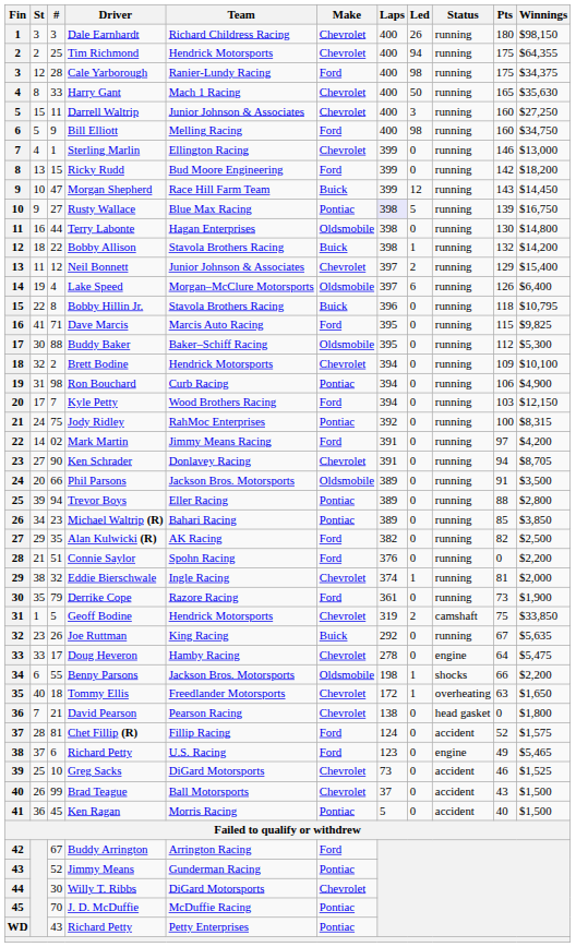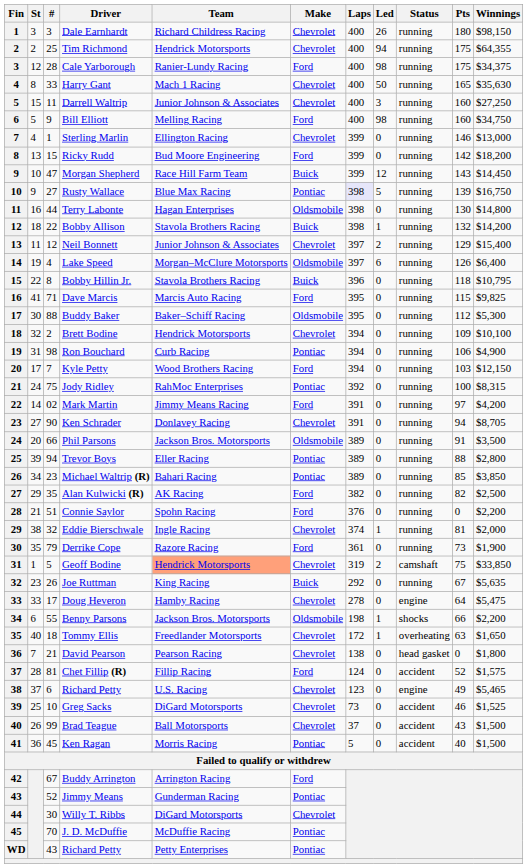 <table class="wikitable" style="font-size:95%">
 <tr>
 <th>Fin</th>
 <th>St</th>
 <th>#</th>
 <th>Driver</th>
 <th>Team</th>
 <th>Make</th>
 <th>Laps</th>
 <th>Led</th>
 <th>Status</th>
 <th>Pts</th>
 <th>Winnings</th>
 </tr>
 <tr>
 <th>1</th>
 <td>3</td>
 <td>3</td>
 <td><a href='#'>Dale Earnhardt</a></td>
 <td><a href='#'>Richard Childress Racing</a></td>
 <td><a href='#'>Chevrolet</a></td>
 <td>400</td>
 <td>26</td>
 <td>running</td>
 <td>180</td>
 <td>$98,150</td>
 </tr>
 <tr>
 <th>2</th>
 <td>2</td>
 <td>25</td>
 <td><a href='#'>Tim Richmond</a></td>
 <td><a href='#'>Hendrick Motorsports</a></td>
 <td><a href='#'>Chevrolet</a></td>
 <td>400</td>
 <td>94</td>
 <td>running</td>
 <td>175</td>
 <td>$64,355</td>
 </tr>
 <tr>
 <th>3</th>
 <td>12</td>
 <td>28</td>
 <td><a href='#'>Cale Yarborough</a></td>
 <td><a href='#'>Ranier-Lundy Racing</a></td>
 <td><a href='#'>Ford</a></td>
 <td>400</td>
 <td>98</td>
 <td>running</td>
 <td>175</td>
 <td>$34,375</td>
 </tr>
 <tr>
 <th>4</th>
 <td>8</td>
 <td>33</td>
 <td><a href='#'>Harry Gant</a></td>
 <td><a href='#'>Mach 1 Racing</a></td>
 <td><a href='#'>Chevrolet</a></td>
 <td>400</td>
 <td>50</td>
 <td>running</td>
 <td>165</td>
 <td>$35,630</td>
 </tr>
 <tr>
 <th>5</th>
 <td>15</td>
 <td>11</td>
 <td><a href='#'>Darrell Waltrip</a></td>
 <td><a href='#'>Junior Johnson & Associates</a></td>
 <td><a href='#'>Chevrolet</a></td>
 <td>400</td>
 <td>3</td>
 <td>running</td>
 <td>160</td>
 <td>$27,250</td>
 </tr>
 <tr>
 <th>6</th>
 <td>5</td>
 <td>9</td>
 <td><a href='#'>Bill Elliott</a></td>
 <td><a href='#'>Melling Racing</a></td>
 <td><a href='#'>Ford</a></td>
 <td>400</td>
 <td>98</td>
 <td>running</td>
 <td>160</td>
 <td>$34,750</td>
 </tr>
 <tr>
 <th>7</th>
 <td>4</td>
 <td>1</td>
 <td><a href='#'>Sterling Marlin</a></td>
 <td><a href='#'>Ellington Racing</a></td>
 <td><a href='#'>Chevrolet</a></td>
 <td>399</td>
 <td>0</td>
 <td>running</td>
 <td>146</td>
 <td>$13,000</td>
 </tr>
 <tr>
 <th>8</th>
 <td>13</td>
 <td>15</td>
 <td><a href='#'>Ricky Rudd</a></td>
 <td><a href='#'>Bud Moore Engineering</a></td>
 <td><a href='#'>Ford</a></td>
 <td>399</td>
 <td>0</td>
 <td>running</td>
 <td>142</td>
 <td>$18,200</td>
 </tr>
 <tr>
 <th>9</th>
 <td>10</td>
 <td>47</td>
 <td><a href='#'>Morgan Shepherd</a></td>
 <td><a href='#'>Race Hill Farm Team</a></td>
 <td><a href='#'>Buick</a></td>
 <td>399</td>
 <td>12</td>
 <td>running</td>
 <td>143</td>
 <td>$14,450</td>
 </tr>
 <tr>
 <th>10</th>
 <td>9</td>
 <td>27</td>
 <td><a href='#'>Rusty Wallace</a></td>
 <td><a href='#'>Blue Max Racing</a></td>
 <td><a href='#'>Pontiac</a></td>
 <td style="background: lavender;">398</td>
 <td>5</td>
 <td>running</td>
 <td>139</td>
 <td>$16,750</td>
 </tr>
 <tr>
 <th>11</th>
 <td>16</td>
 <td>44</td>
 <td><a href='#'>Terry Labonte</a></td>
 <td><a href='#'>Hagan Enterprises</a></td>
 <td><a href='#'>Oldsmobile</a></td>
 <td>398</td>
 <td>0</td>
 <td>running</td>
 <td>130</td>
 <td>$14,800</td>
 </tr>
 <tr>
 <th>12</th>
 <td>18</td>
 <td>22</td>
 <td><a href='#'>Bobby Allison</a></td>
 <td><a href='#'>Stavola Brothers Racing</a></td>
 <td><a href='#'>Buick</a></td>
 <td>398</td>
 <td>1</td>
 <td>running</td>
 <td>132</td>
 <td>$14,200</td>
 </tr>
 <tr>
 <th>13</th>
 <td>11</td>
 <td>12</td>
 <td><a href='#'>Neil Bonnett</a></td>
 <td><a href='#'>Junior Johnson & Associates</a></td>
 <td><a href='#'>Chevrolet</a></td>
 <td>397</td>
 <td>2</td>
 <td>running</td>
 <td>129</td>
 <td>$15,400</td>
 </tr>
 <tr>
 <th>14</th>
 <td>19</td>
 <td>4</td>
 <td><a href='#'>Lake Speed</a></td>
 <td><a href='#'>Morgan–McClure Motorsports</a></td>
 <td><a href='#'>Oldsmobile</a></td>
 <td>397</td>
 <td>6</td>
 <td>running</td>
 <td>126</td>
 <td>$6,400</td>
 </tr>
 <tr>
 <th>15</th>
 <td>22</td>
 <td>8</td>
 <td><a href='#'>Bobby Hillin Jr.</a></td>
 <td><a href='#'>Stavola Brothers Racing</a></td>
 <td><a href='#'>Buick</a></td>
 <td>396</td>
 <td>0</td>
 <td>running</td>
 <td>118</td>
 <td>$10,795</td>
 </tr>
 <tr>
 <th>16</th>
 <td>41</td>
 <td>71</td>
 <td><a href='#'>Dave Marcis</a></td>
 <td><a href='#'>Marcis Auto Racing</a></td>
 <td><a href='#'>Ford</a></td>
 <td>395</td>
 <td>0</td>
 <td>running</td>
 <td>115</td>
 <td>$9,825</td>
 </tr>
 <tr>
 <th>17</th>
 <td>30</td>
 <td>88</td>
 <td><a href='#'>Buddy Baker</a></td>
 <td><a href='#'>Baker–Schiff Racing</a></td>
 <td><a href='#'>Oldsmobile</a></td>
 <td>395</td>
 <td>0</td>
 <td>running</td>
 <td>112</td>
 <td>$5,300</td>
 </tr>
 <tr>
 <th>18</th>
 <td>32</td>
 <td>2</td>
 <td><a href='#'>Brett Bodine</a></td>
 <td><a href='#'>Hendrick Motorsports</a></td>
 <td><a href='#'>Chevrolet</a></td>
 <td>394</td>
 <td>0</td>
 <td>running</td>
 <td>109</td>
 <td>$10,100</td>
 </tr>
 <tr>
 <th>19</th>
 <td>31</td>
 <td>98</td>
 <td><a href='#'>Ron Bouchard</a></td>
 <td><a href='#'>Curb Racing</a></td>
 <td><a href='#'>Pontiac</a></td>
 <td>394</td>
 <td>0</td>
 <td>running</td>
 <td>106</td>
 <td>$4,900</td>
 </tr>
 <tr>
 <th>20</th>
 <td>17</td>
 <td>7</td>
 <td><a href='#'>Kyle Petty</a></td>
 <td><a href='#'>Wood Brothers Racing</a></td>
 <td><a href='#'>Ford</a></td>
 <td>394</td>
 <td>0</td>
 <td>running</td>
 <td>103</td>
 <td>$12,150</td>
 </tr>
 <tr>
 <th>21</th>
 <td>24</td>
 <td>75</td>
 <td><a href='#'>Jody Ridley</a></td>
 <td><a href='#'>RahMoc Enterprises</a></td>
 <td><a href='#'>Pontiac</a></td>
 <td>392</td>
 <td>0</td>
 <td>running</td>
 <td>100</td>
 <td>$8,315</td>
 </tr>
 <tr>
 <th>22</th>
 <td>14</td>
 <td>02</td>
 <td><a href='#'>Mark Martin</a></td>
 <td><a href='#'>Jimmy Means Racing</a></td>
 <td><a href='#'>Ford</a></td>
 <td>391</td>
 <td>0</td>
 <td>running</td>
 <td>97</td>
 <td>$4,200</td>
 </tr>
 <tr>
 <th>23</th>
 <td>27</td>
 <td>90</td>
 <td><a href='#'>Ken Schrader</a></td>
 <td><a href='#'>Donlavey Racing</a></td>
 <td><a href='#'>Chevrolet</a></td>
 <td>391</td>
 <td>0</td>
 <td>running</td>
 <td>94</td>
 <td>$8,705</td>
 </tr>
 <tr>
 <th>24</th>
 <td>20</td>
 <td>66</td>
 <td><a href='#'>Phil Parsons</a></td>
 <td><a href='#'>Jackson Bros. Motorsports</a></td>
 <td><a href='#'>Oldsmobile</a></td>
 <td>389</td>
 <td>0</td>
 <td>running</td>
 <td>91</td>
 <td>$3,500</td>
 </tr>
 <tr>
 <th>25</th>
 <td>39</td>
 <td>94</td>
 <td><a href='#'>Trevor Boys</a></td>
 <td><a href='#'>Eller Racing</a></td>
 <td><a href='#'>Pontiac</a></td>
 <td>389</td>
 <td>0</td>
 <td>running</td>
 <td>88</td>
 <td>$2,800</td>
 </tr>
 <tr>
 <th>26</th>
 <td>34</td>
 <td>23</td>
 <td><a href='#'>Michael Waltrip</a> <strong>(R)</strong></td>
 <td><a href='#'>Bahari Racing</a></td>
 <td><a href='#'>Pontiac</a></td>
 <td>389</td>
 <td>0</td>
 <td>running</td>
 <td>85</td>
 <td>$3,850</td>
 </tr>
 <tr>
 <th>27</th>
 <td>29</td>
 <td>35</td>
 <td><a href='#'>Alan Kulwicki</a> <strong>(R)</strong></td>
 <td><a href='#'>AK Racing</a></td>
 <td><a href='#'>Ford</a></td>
 <td>382</td>
 <td>0</td>
 <td>running</td>
 <td>82</td>
 <td>$2,500</td>
 </tr>
 <tr>
 <th>28</th>
 <td>21</td>
 <td>51</td>
 <td><a href='#'>Connie Saylor</a></td>
 <td><a href='#'>Spohn Racing</a></td>
 <td><a href='#'>Ford</a></td>
 <td>376</td>
 <td>0</td>
 <td>running</td>
 <td>0</td>
 <td>$2,200</td>
 </tr>
 <tr>
 <th>29</th>
 <td>38</td>
 <td>32</td>
 <td><a href='#'>Eddie Bierschwale</a></td>
 <td><a href='#'>Ingle Racing</a></td>
 <td><a href='#'>Chevrolet</a></td>
 <td>374</td>
 <td>1</td>
 <td>running</td>
 <td>81</td>
 <td>$2,000</td>
 </tr>
 <tr>
 <th>30</th>
 <td>35</td>
 <td>79</td>
 <td><a href='#'>Derrike Cope</a></td>
 <td><a href='#'>Razore Racing</a></td>
 <td><a href='#'>Ford</a></td>
 <td>361</td>
 <td>0</td>
 <td>running</td>
 <td>73</td>
 <td>$1,900</td>
 </tr>
 <tr>
 <th>31</th>
 <td>1</td>
 <td>5</td>
 <td><a href='#'>Geoff Bodine</a></td>
-<td><a href='#'>Hendrick Motorsports</a></td>
+<td style="background: lightsalmon;"><a href='#'>Hendrick Motorsports</a></td>
 <td><a href='#'>Chevrolet</a></td>
 <td>319</td>
 <td>2</td>
 <td>camshaft</td>
 <td>75</td>
 <td>$33,850</td>
 </tr>
 <tr>
 <th>32</th>
 <td>23</td>
 <td>26</td>
 <td><a href='#'>Joe Ruttman</a></td>
 <td><a href='#'>King Racing</a></td>
 <td><a href='#'>Buick</a></td>
 <td>292</td>
 <td>0</td>
 <td>running</td>
 <td>67</td>
 <td>$5,635</td>
 </tr>
 <tr>
 <th>33</th>
 <td>33</td>
 <td>17</td>
 <td><a href='#'>Doug Heveron</a></td>
 <td><a href='#'>Hamby Racing</a></td>
 <td><a href='#'>Chevrolet</a></td>
 <td>278</td>
 <td>0</td>
 <td>engine</td>
 <td>64</td>
 <td>$5,475</td>
 </tr>
 <tr>
 <th>34</th>
 <td>6</td>
 <td>55</td>
 <td><a href='#'>Benny Parsons</a></td>
 <td><a href='#'>Jackson Bros. Motorsports</a></td>
 <td><a href='#'>Oldsmobile</a></td>
 <td>198</td>
 <td>1</td>
 <td>shocks</td>
 <td>66</td>
 <td>$2,200</td>
 </tr>
 <tr>
 <th>35</th>
 <td>40</td>
 <td>18</td>
 <td><a href='#'>Tommy Ellis</a></td>
 <td><a href='#'>Freedlander Motorsports</a></td>
 <td><a href='#'>Chevrolet</a></td>
 <td>172</td>
 <td>1</td>
 <td>overheating</td>
 <td>63</td>
 <td>$1,650</td>
 </tr>
 <tr>
 <th>36</th>
 <td>7</td>
 <td>21</td>
 <td><a href='#'>David Pearson</a></td>
 <td><a href='#'>Pearson Racing</a></td>
 <td><a href='#'>Chevrolet</a></td>
 <td>138</td>
 <td>0</td>
 <td>head gasket</td>
 <td>0</td>
 <td>$1,800</td>
 </tr>
 <tr>
 <th>37</th>
 <td>28</td>
 <td>81</td>
 <td><a href='#'>Chet Fillip</a> <strong>(R)</strong></td>
 <td><a href='#'>Fillip Racing</a></td>
 <td><a href='#'>Ford</a></td>
 <td>124</td>
 <td>0</td>
 <td>accident</td>
 <td>52</td>
 <td>$1,575</td>
 </tr>
 <tr>
 <th>38</th>
 <td>37</td>
 <td>6</td>
 <td><a href='#'>Richard Petty</a></td>
 <td><a href='#'>U.S. Racing</a></td>
-<td><a href='#'>Ford</a></td>
+<td><a href='#'>Chevrolet</a></td>
 <td>123</td>
 <td>0</td>
 <td>engine</td>
 <td>49</td>
 <td>$5,465</td>
 </tr>
 <tr>
 <th>39</th>
 <td>25</td>
 <td>10</td>
 <td><a href='#'>Greg Sacks</a></td>
 <td><a href='#'>DiGard Motorsports</a></td>
 <td><a href='#'>Chevrolet</a></td>
 <td>73</td>
 <td>0</td>
 <td>accident</td>
 <td>46</td>
 <td>$1,525</td>
 </tr>
 <tr>
 <th>40</th>
 <td>26</td>
 <td>99</td>
 <td><a href='#'>Brad Teague</a></td>
 <td><a href='#'>Ball Motorsports</a></td>
 <td><a href='#'>Chevrolet</a></td>
 <td>37</td>
 <td>0</td>
 <td>accident</td>
 <td>43</td>
 <td>$1,500</td>
 </tr>
 <tr>
 <th>41</th>
 <td>36</td>
 <td>45</td>
 <td><a href='#'>Ken Ragan</a></td>
 <td><a href='#'>Morris Racing</a></td>
 <td><a href='#'>Pontiac</a></td>
 <td>5</td>
 <td>0</td>
 <td>accident</td>
 <td>40</td>
 <td>$1,500</td>
 </tr>
 <tr>
 <th colspan="11">Failed to qualify or withdrew</th>
 </tr>
 <tr>
 <th>42</th>
 <th rowspan="5"></th>
 <td>67</td>
 <td><a href='#'>Buddy Arrington</a></td>
 <td><a href='#'>Arrington Racing</a></td>
 <td><a href='#'>Ford</a></td>
 <th colspan="5" rowspan="5"></th>
 </tr>
 <tr>
 <th>43</th>
 <td>52</td>
 <td><a href='#'>Jimmy Means</a></td>
 <td><a href='#'>Gunderman Racing</a></td>
 <td><a href='#'>Pontiac</a></td>
 </tr>
 <tr>
 <th>44</th>
 <td>30</td>
 <td><a href='#'>Willy T. Ribbs</a></td>
 <td><a href='#'>DiGard Motorsports</a></td>
 <td><a href='#'>Chevrolet</a></td>
 </tr>
 <tr>
 <th>45</th>
 <td>70</td>
 <td><a href='#'>J. D. McDuffie</a></td>
 <td><a href='#'>McDuffie Racing</a></td>
 <td><a href='#'>Pontiac</a></td>
 </tr>
 <tr>
 <th>WD</th>
 <td>43</td>
 <td><a href='#'>Richard Petty</a></td>
 <td><a href='#'>Petty Enterprises</a></td>
 <td><a href='#'>Pontiac</a></td>
 </tr>
 <tr>
 <th colspan="11"></th>
 </tr>
 </table>
